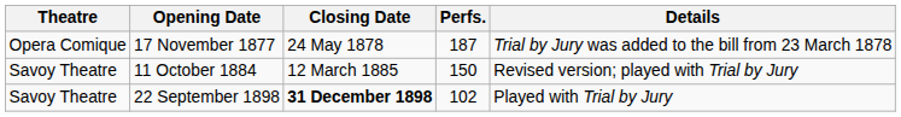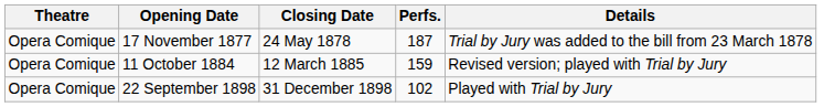 <table class="wikitable">
 <tr>
 <th>Theatre</th>
 <th>Opening Date</th>
 <th>Closing Date</th>
 <th>Perfs.</th>
 <th>Details</th>
 </tr>
 <tr>
 <td nowrap>Opera Comique</td>
 <td>17 November 1877</td>
 <td>24 May 1878</td>
 <td align=center>187</td>
 <td><em>Trial by Jury</em> was added to the bill from 23 March 1878</td>
 </tr>
 <tr>
-<td>Savoy Theatre</td>
+<td nowrap>Opera Comique</td>
 <td>11 October 1884</td>
 <td>12 March 1885</td>
-<td align=center>150</td>
+<td align=center>159</td>
 <td>Revised version; played with <em>Trial by Jury</em></td>
 </tr>
 <tr>
-<td>Savoy Theatre</td>
+<td nowrap>Opera Comique</td>
 <td nowrap>22 September 1898</td>
-<td nowrap><strong>31 December 1898</strong></td>
+<td nowrap>31 December 1898</td>
 <td align=center>102</td>
 <td>Played with <em>Trial by Jury</em></td>
 </tr>
 </table>
